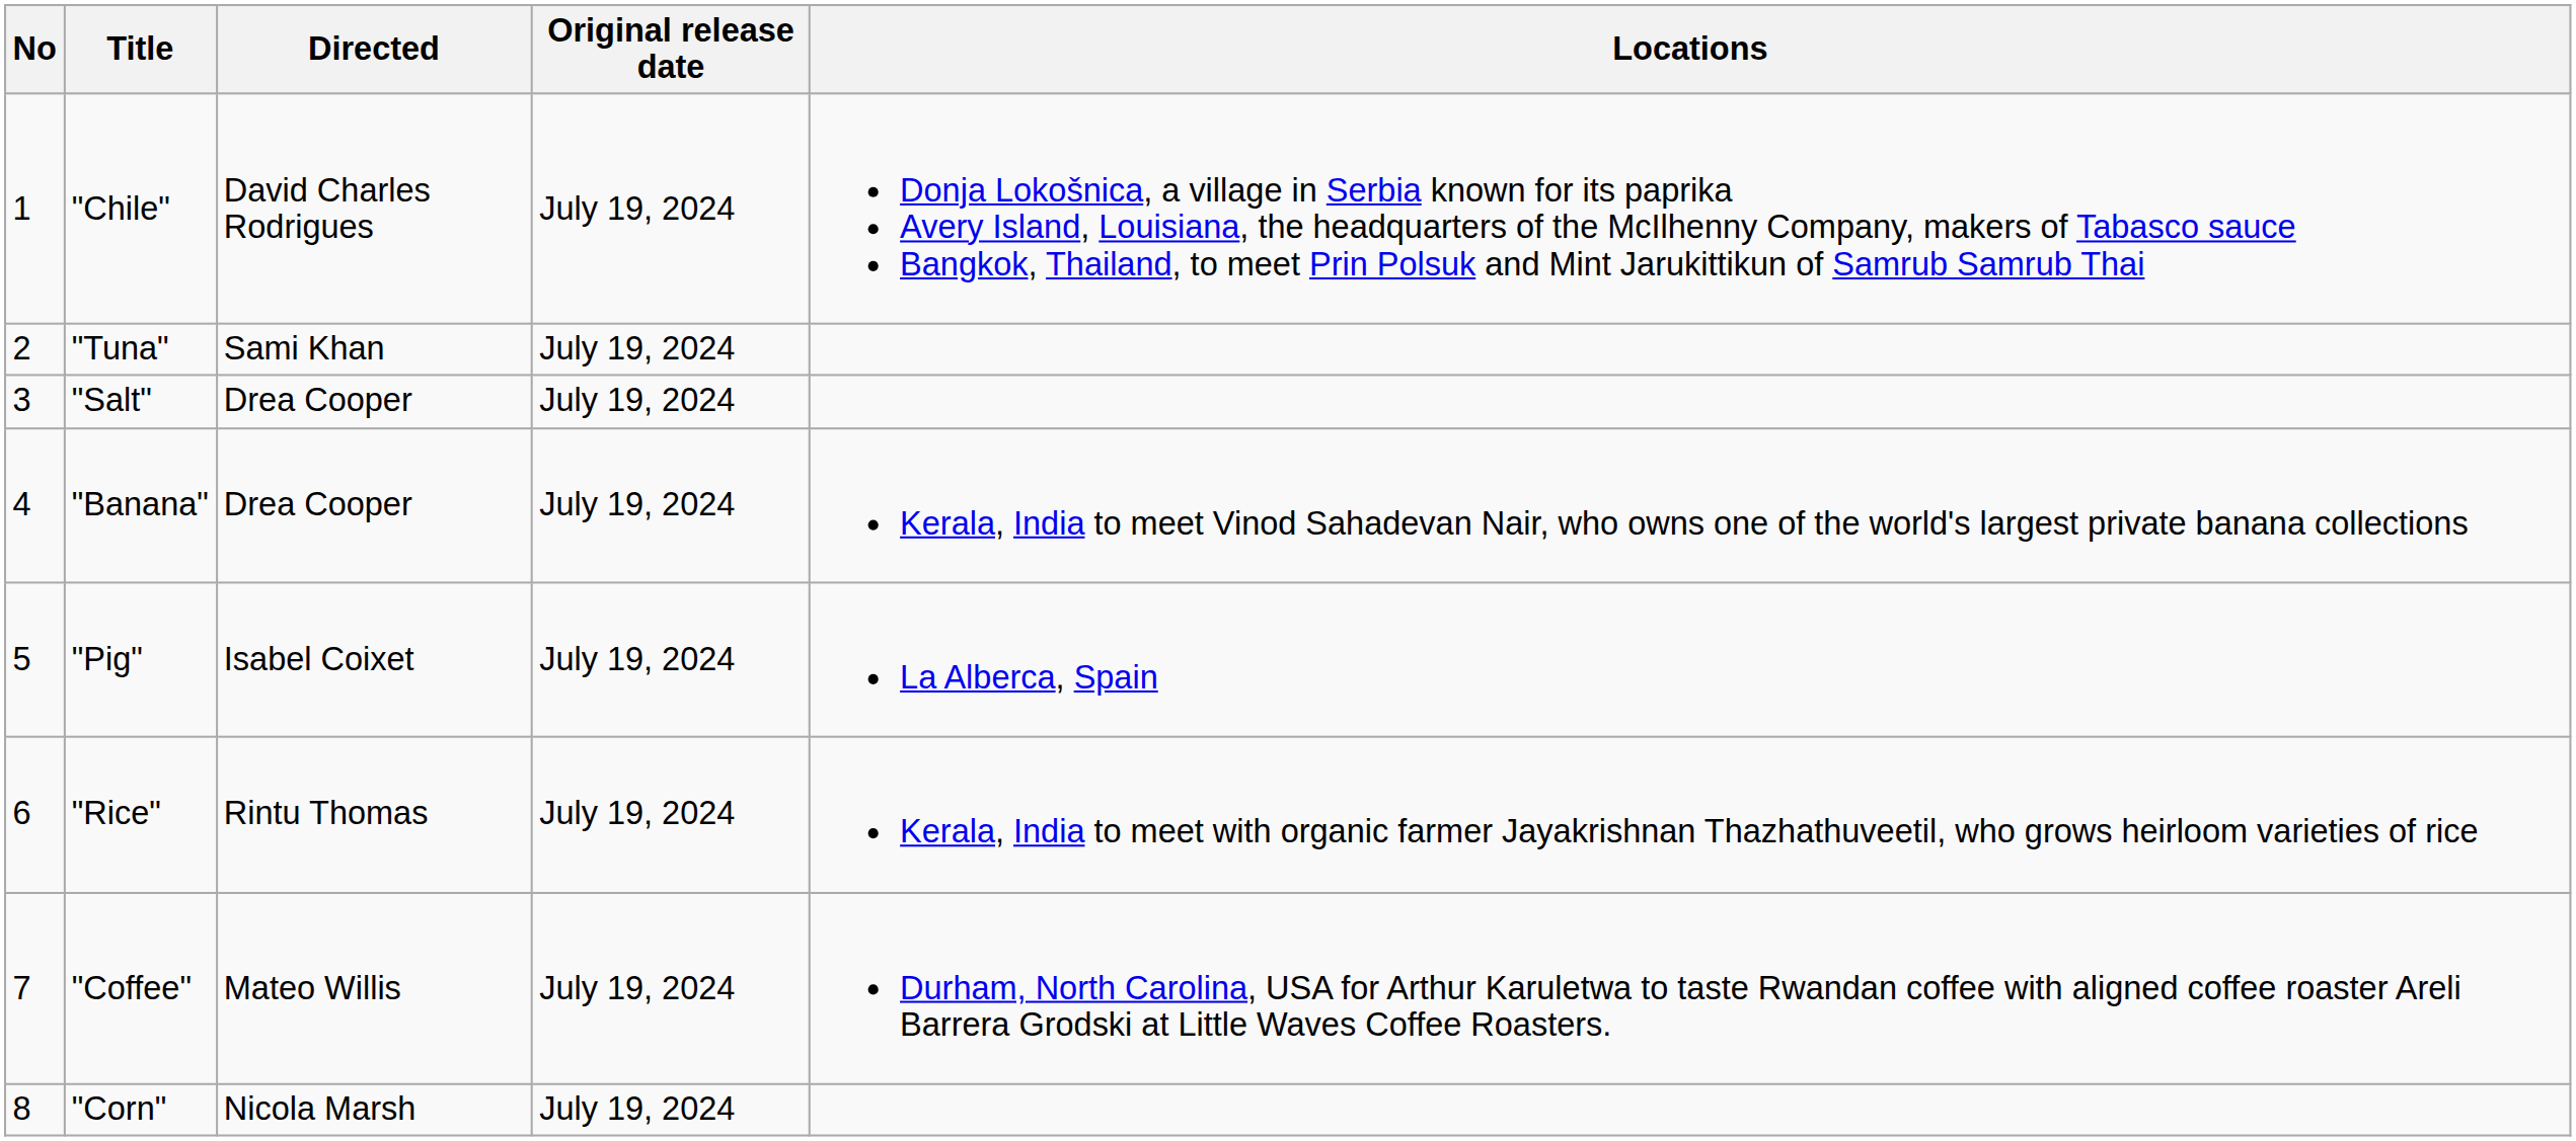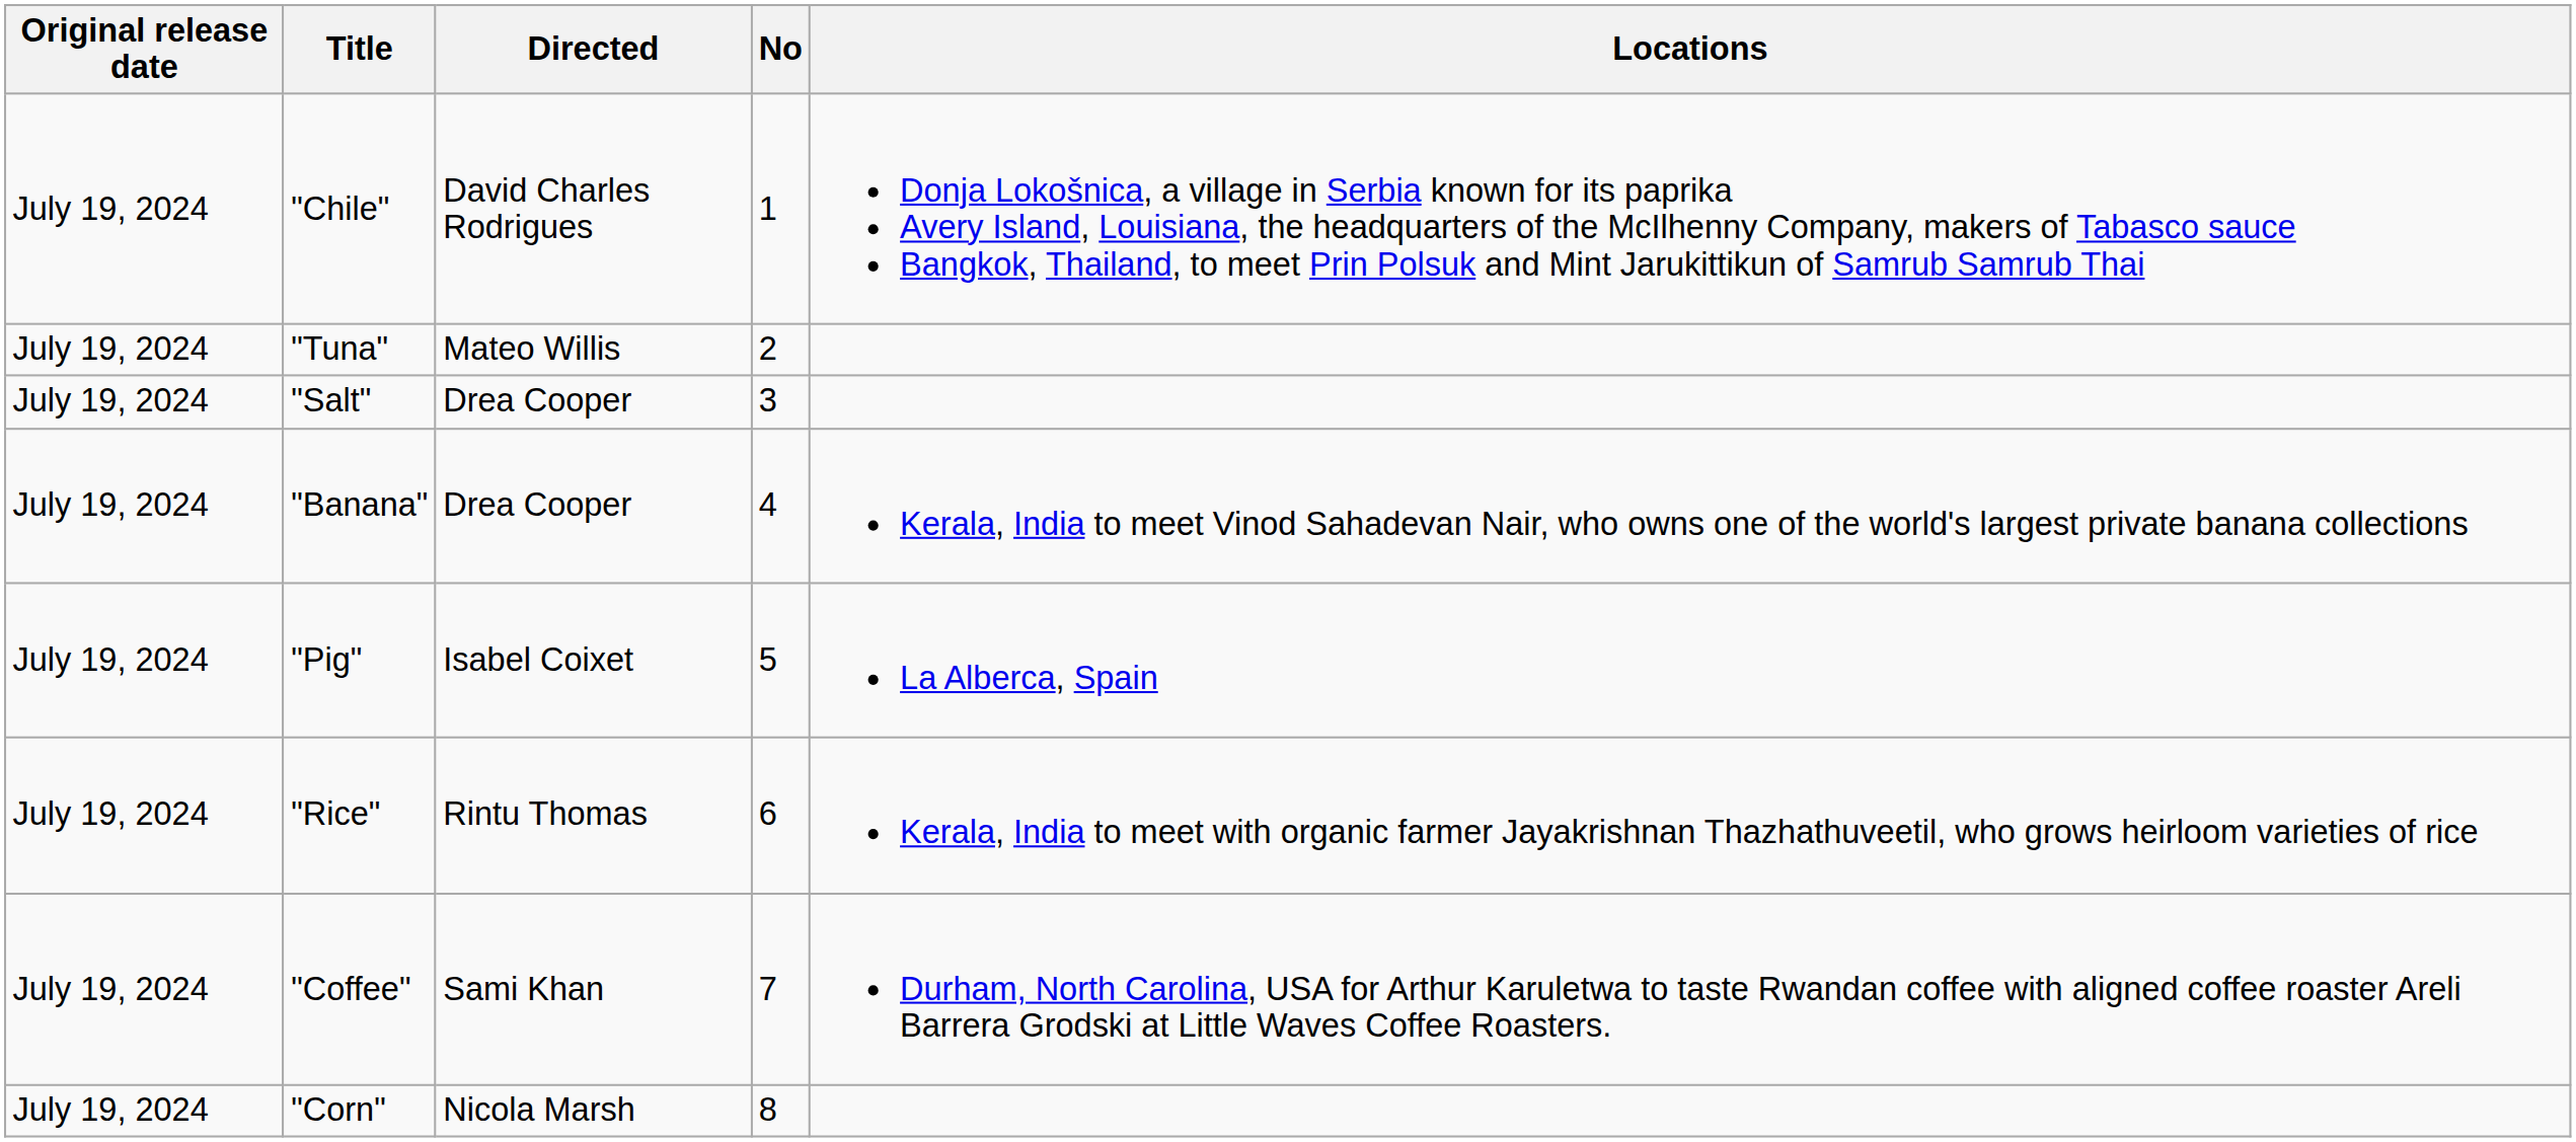 <table class="wikitable">
 <tr>
-<th>No</th>
+<th>Original release date</th>
 <th>Title</th>
 <th>Directed</th>
-<th>Original release date</th>
+<th>No</th>
 <th>Locations</th>
 </tr>
 <tr>
-<td>1</td>
+<td>July 19, 2024</td>
 <td>"Chile"</td>
 <td>David Charles Rodrigues</td>
-<td>July 19, 2024</td>
+<td>1</td>
 <td><br><ul><li><a href='#'>Donja Lokošnica</a>, a village in <a href='#'>Serbia</a> known for its paprika</li><li><a href='#'>Avery Island</a>, <a href='#'>Louisiana</a>, the headquarters of the McIlhenny Company, makers of <a href='#'>Tabasco sauce</a></li><li><a href='#'>Bangkok</a>, <a href='#'>Thailand</a>, to meet <a href='#'>Prin Polsuk</a> and Mint Jarukittikun of <a href='#'>Samrub Samrub Thai</a></li></ul></td>
 </tr>
 <tr>
+<td>July 19, 2024</td>
+<td>"Tuna"</td>
+<td>Mateo Willis</td>
 <td>2</td>
-<td>"Tuna"</td>
-<td>Sami Khan</td>
-<td>July 19, 2024</td>
 <td></td>
 </tr>
 <tr>
-<td>3</td>
+<td>July 19, 2024</td>
 <td>"Salt"</td>
 <td>Drea Cooper</td>
-<td>July 19, 2024</td>
+<td>3</td>
 <td></td>
 </tr>
 <tr>
-<td>4</td>
+<td>July 19, 2024</td>
 <td>"Banana"</td>
 <td>Drea Cooper</td>
-<td>July 19, 2024</td>
+<td>4</td>
 <td><br><ul><li><a href='#'>Kerala</a>, <a href='#'>India</a> to meet Vinod Sahadevan Nair, who owns one of the world's largest private banana collections</li></ul></td>
 </tr>
 <tr>
-<td>5</td>
+<td>July 19, 2024</td>
 <td>"Pig"</td>
 <td>Isabel Coixet</td>
-<td>July 19, 2024</td>
+<td>5</td>
 <td><br><ul><li><a href='#'>La Alberca</a>, <a href='#'>Spain</a></li></ul></td>
 </tr>
 <tr>
-<td>6</td>
+<td>July 19, 2024</td>
 <td>"Rice"</td>
 <td>Rintu Thomas</td>
-<td>July 19, 2024</td>
+<td>6</td>
 <td><br><ul><li><a href='#'>Kerala</a>, <a href='#'>India</a> to meet with organic farmer Jayakrishnan Thazhathuveetil, who grows heirloom varieties of rice</li></ul></td>
 </tr>
 <tr>
+<td>July 19, 2024</td>
+<td>"Coffee"</td>
+<td>Sami Khan</td>
 <td>7</td>
-<td>"Coffee"</td>
-<td>Mateo Willis</td>
-<td>July 19, 2024</td>
 <td><br><ul><li><a href='#'>Durham, North Carolina</a>, USA for Arthur Karuletwa to taste Rwandan coffee with aligned coffee roaster Areli Barrera Grodski at Little Waves Coffee Roasters.</li></ul></td>
 </tr>
 <tr>
-<td>8</td>
+<td>July 19, 2024</td>
 <td>"Corn"</td>
 <td>Nicola Marsh</td>
-<td>July 19, 2024</td>
+<td>8</td>
 <td></td>
 </tr>
 </table>
